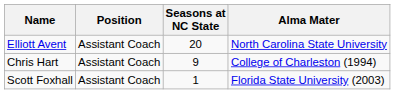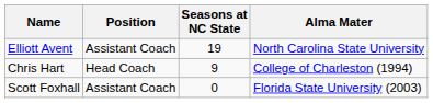 <table class="wikitable" border="1" style="font-size:90%;">
 <tr>
 <th>Name</th>
 <th>Position</th>
 <th>Seasons at<br>NC State</th>
 <th>Alma Mater</th>
 </tr>
 <tr>
 <td><a href='#'>Elliott Avent</a></td>
 <td>Assistant Coach</td>
-<td align=center>20</td>
+<td align=center>19</td>
 <td><a href='#'>North Carolina State University</a></td>
 </tr>
 <tr>
 <td>Chris Hart</td>
-<td>Assistant Coach</td>
+<td>Head Coach</td>
 <td align=center>9</td>
 <td><a href='#'>College of Charleston</a> (1994)</td>
 </tr>
 <tr>
 <td>Scott Foxhall</td>
 <td>Assistant Coach</td>
-<td align=center>1</td>
+<td align=center>0</td>
 <td><a href='#'>Florida State University</a> (2003)</td>
 </tr>
 </table>
